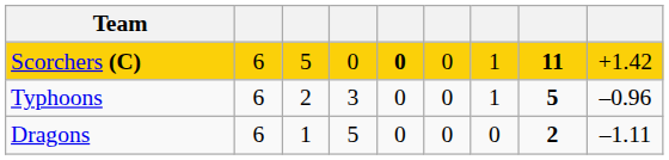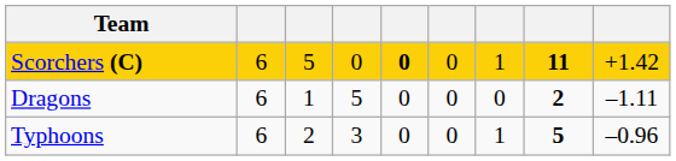 <table class="wikitable" style="text-align:center">
 <tr>
 <th width="150">Team</th>
 <th width="25"></th>
 <th width="25"></th>
 <th width="25"></th>
 <th width="25"></th>
 <th width="25"></th>
 <th width="25"></th>
 <th width="40"></th>
 <th width="45"></th>
 </tr>
 <tr style="background:#fbd009">
 <td style="text-align:left"><a href='#'>Scorchers</a> <strong>(C)</strong></td>
 <td>6</td>
 <td>5</td>
 <td>0</td>
 <td><strong>0</strong></td>
 <td>0</td>
 <td>1</td>
 <td><strong>11</strong></td>
 <td>+1.42</td>
 </tr>
 <tr>
+<td style="text-align:left"><a href='#'>Dragons</a></td>
+<td>6</td>
+<td>1</td>
+<td>5</td>
+<td>0</td>
+<td>0</td>
+<td>0</td>
+<td><strong>2</strong></td>
+<td>–1.11</td>
+</tr>
+<tr>
 <td style="text-align:left"><a href='#'>Typhoons</a></td>
 <td>6</td>
 <td>2</td>
 <td>3</td>
 <td>0</td>
 <td>0</td>
 <td>1</td>
 <td><strong>5</strong></td>
 <td>–0.96</td>
 </tr>
-<tr>
-<td style="text-align:left"><a href='#'>Dragons</a></td>
-<td>6</td>
-<td>1</td>
-<td>5</td>
-<td>0</td>
-<td>0</td>
-<td>0</td>
-<td><strong>2</strong></td>
-<td>–1.11</td>
-</tr>
 </table>
